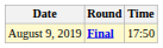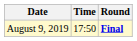 <table class="wikitable">
 <tr>
 <th>Date</th>
+<th>Time</th>
 <th>Round</th>
-<th>Time</th>
 </tr>
 <tr style=background:lemonchiffon>
 <td>August 9, 2019</td>
+<td>17:50</td>
 <td><strong><a href='#'>Final</a></strong></td>
-<td>17:50</td>
 </tr>
 </table>
